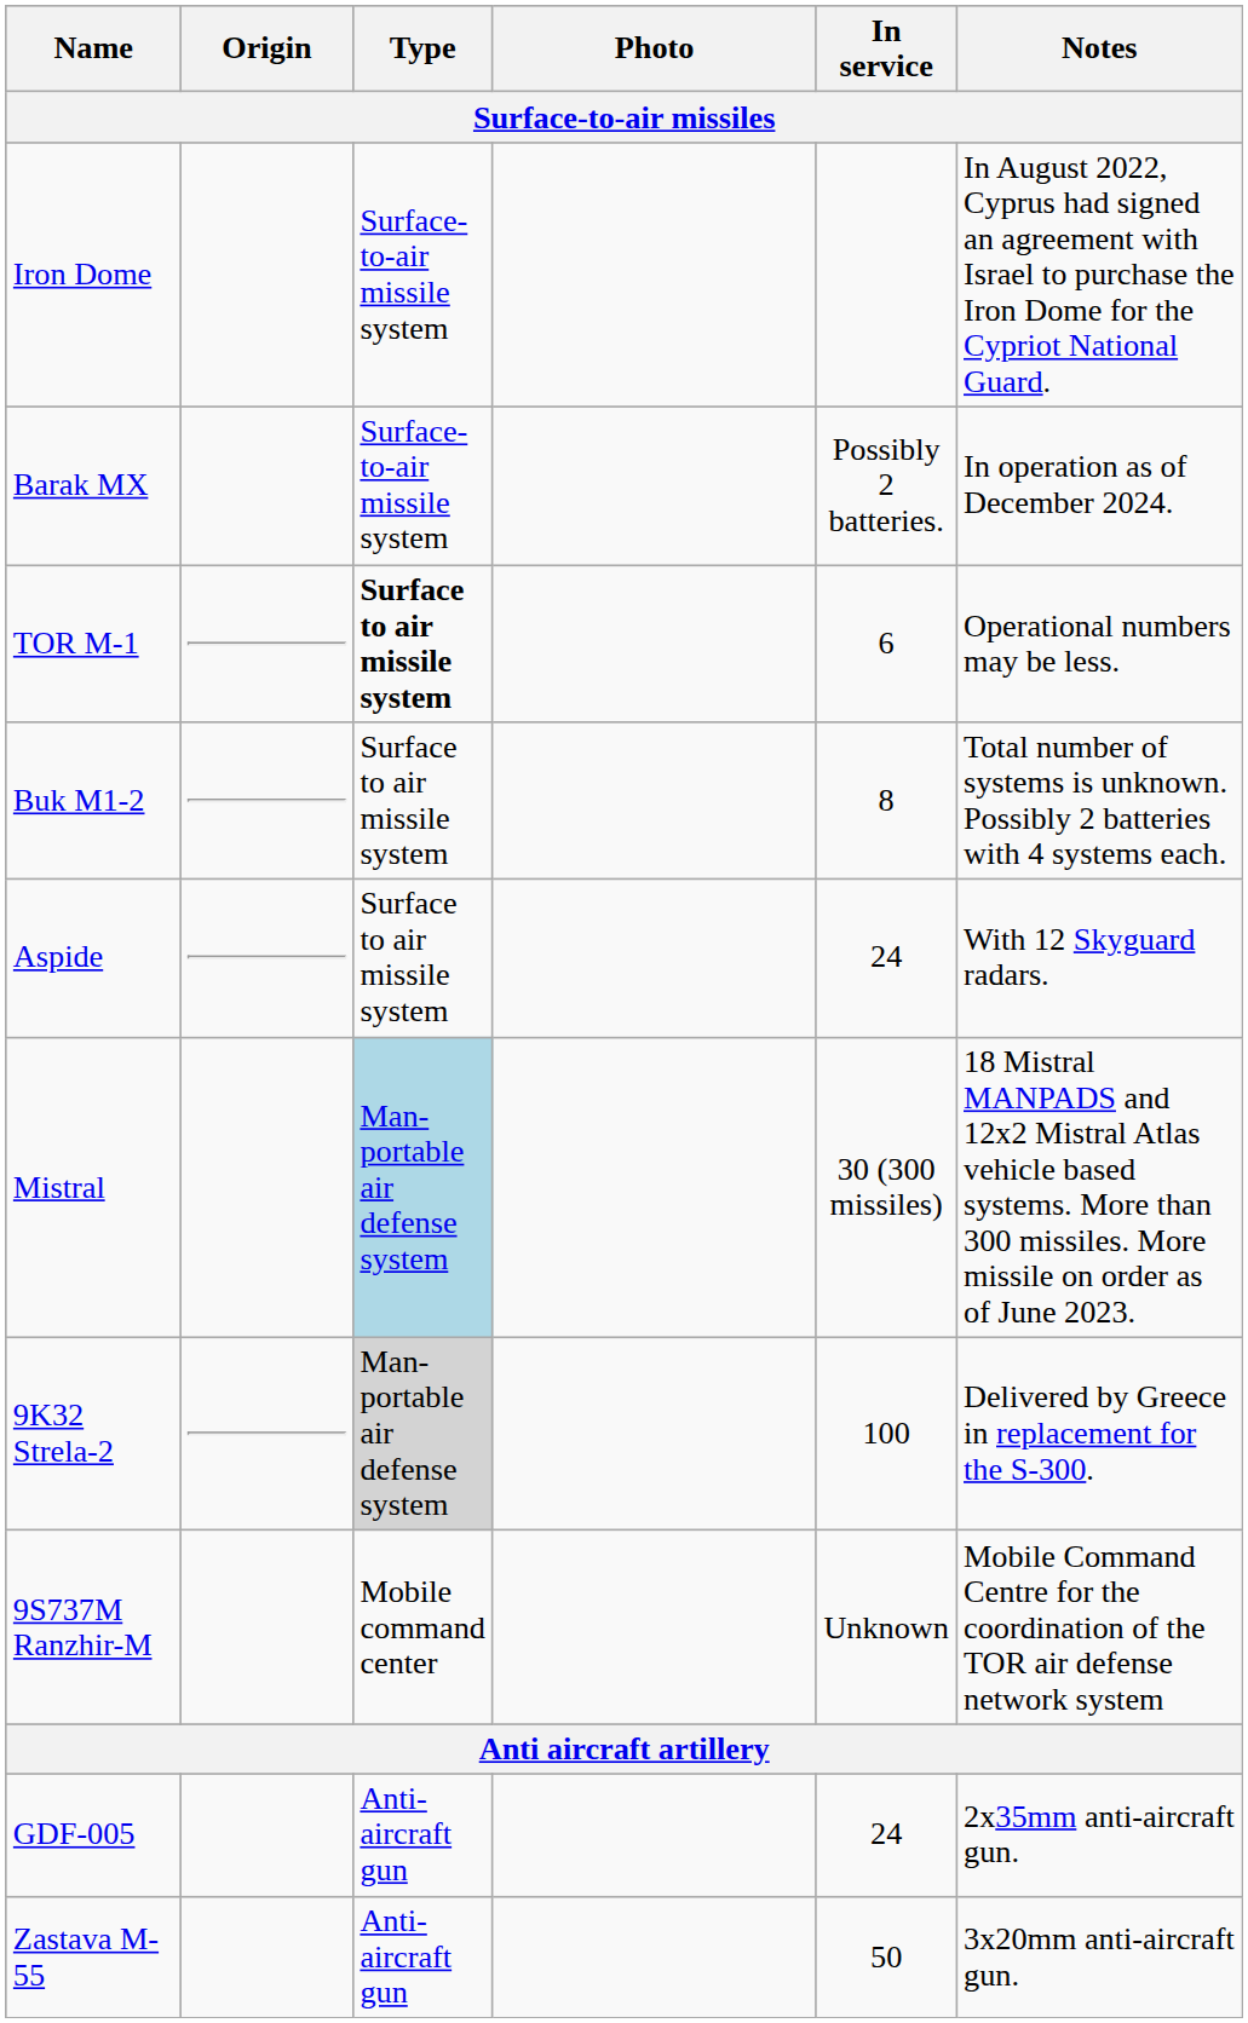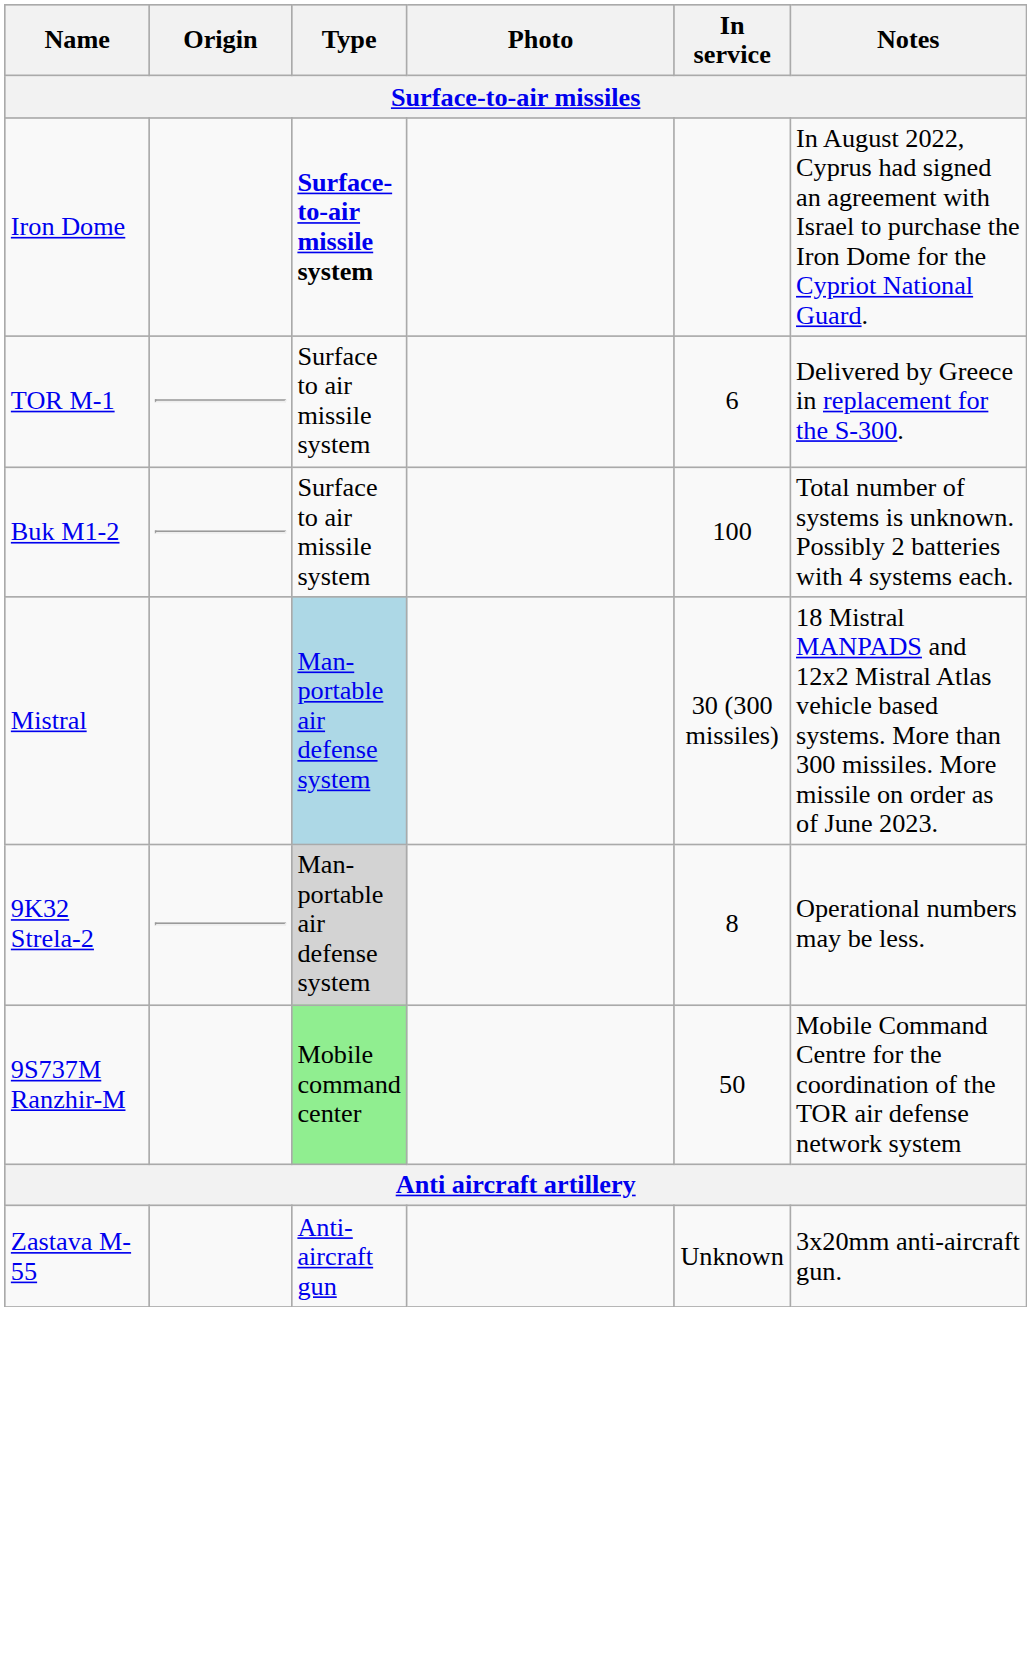 <table class=wikitable width="100%">
 <tr>
 <th width="15%">Name</th>
 <th width="15%">Origin</th>
 <th width="10%">Type</th>
 <th width="30%">Photo</th>
 <th width="5%">In service</th>
 <th width="25%">Notes</th>
 </tr>
 <tr>
 <th colspan="6"><a href='#'>Surface-to-air missiles</a></th>
 </tr>
 <tr>
 <td><a href='#'>Iron Dome</a></td>
 <td></td>
-<td><a href='#'>Surface-to-air missile</a> system</td>
+<td><strong><a href='#'>Surface-to-air missile</a> system</strong></td>
 <td></td>
 <td align="center"></td>
 <td>In August 2022, Cyprus had signed an agreement with Israel to purchase the Iron Dome for the <a href='#'>Cypriot National Guard</a>.</td>
 </tr>
 <tr>
-<td><a href='#'>Barak MX</a></td>
-<td></td>
-<td><a href='#'>Surface-to-air missile</a> system</td>
-<td></td>
-<td align="center">Possibly 2 batteries.</td>
-<td>In operation as of December 2024.</td>
-</tr>
-<tr>
 <td><a href='#'>TOR M-1</a></td>
 <td> <hr></td>
-<td><strong>Surface to air missile system</strong></td>
+<td>Surface to air missile system</td>
 <td></td>
 <td align="center">6</td>
-<td>Operational numbers may be less.</td>
+<td>Delivered by Greece in <a href='#'>replacement for the S-300</a>.</td>
 </tr>
 <tr>
 <td><a href='#'>Buk M1-2</a></td>
 <td> <hr></td>
 <td>Surface to air missile system</td>
 <td></td>
-<td align="center">8</td>
+<td align="center">100</td>
 <td>Total number of systems is unknown. Possibly 2 batteries with 4 systems each.</td>
-</tr>
-<tr>
-<td><a href='#'>Aspide</a></td>
-<td> <hr> </td>
-<td>Surface to air missile system</td>
-<td></td>
-<td align="center">24</td>
-<td>With 12 <a href='#'>Skyguard</a> radars.</td>
 </tr>
 <tr>
 <td><a href='#'>Mistral</a></td>
 <td></td>
 <td style="background: lightblue;"><a href='#'>Man-portable air defense system</a></td>
 <td></td>
 <td align="center">30 (300 missiles)</td>
 <td>18 Mistral <a href='#'>MANPADS</a> and 12x2 Mistral Atlas vehicle based systems. More than 300 missiles. More missile on order as of June 2023.</td>
 </tr>
 <tr>
 <td><a href='#'>9K32 Strela-2</a></td>
 <td> <hr></td>
 <td style="background: lightgrey;">Man-portable air defense system</td>
 <td></td>
-<td align="center">100</td>
-<td>Delivered by Greece in <a href='#'>replacement for the S-300</a>.</td>
+<td align="center">8</td>
+<td>Operational numbers may be less.</td>
 </tr>
 <tr>
 <td><a href='#'>9S737M Ranzhir-M</a></td>
 <td></td>
-<td>Mobile command center</td>
+<td style="background: lightgreen;">Mobile command center</td>
 <td></td>
-<td>Unknown</td>
+<td align="center">50</td>
 <td>Mobile Command Centre for the coordination of the TOR air defense network system</td>
 </tr>
 <tr>
 <th colspan="6"><a href='#'>Anti aircraft artillery</a></th>
 </tr>
 <tr>
-<td><a href='#'>GDF-005</a></td>
-<td></td>
-<td><a href='#'>Anti-aircraft gun</a></td>
-<td></td>
-<td align="center">24</td>
-<td>2x<a href='#'>35mm</a> anti-aircraft gun.</td>
-</tr>
-<tr>
 <td><a href='#'>Zastava M-55</a></td>
 <td></td>
 <td><a href='#'>Anti-aircraft gun</a></td>
 <td></td>
-<td align="center">50</td>
+<td>Unknown</td>
 <td>3x20mm anti-aircraft gun.</td>
 </tr>
 </table>
